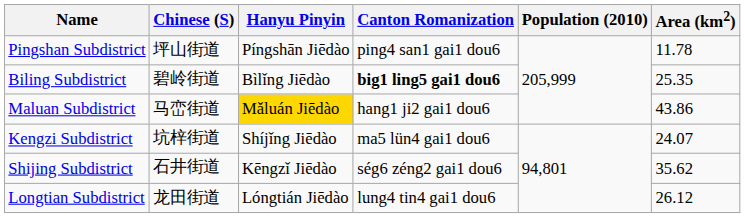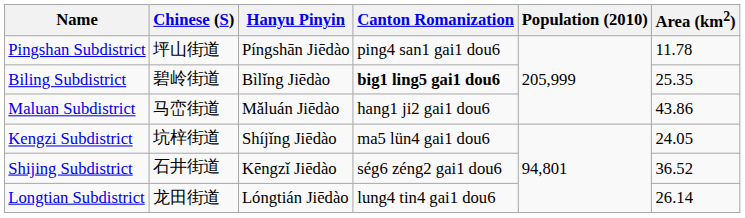 <table class="wikitable">
 <tr>
 <th>Name</th>
 <th><a href='#'>Chinese</a> (<a href='#'>S</a>)</th>
 <th><a href='#'>Hanyu Pinyin</a></th>
 <th><a href='#'>Canton Romanization</a></th>
 <th>Population (2010)</th>
 <th>Area (km<sup>2</sup>)</th>
 </tr>
 <tr>
 <td><a href='#'>Pingshan Subdistrict</a></td>
 <td>坪山街道</td>
 <td>Píngshān Jiēdào</td>
 <td>ping4 san1 gai1 dou6</td>
 <td rowspan="3">205,999</td>
 <td>11.78</td>
 </tr>
 <tr>
 <td><a href='#'>Biling Subdistrict</a></td>
 <td>碧岭街道</td>
 <td>Bìlǐng Jiēdào</td>
 <td><strong>big1 ling5 gai1 dou6</strong></td>
 <td>25.35</td>
 </tr>
 <tr>
 <td><a href='#'>Maluan Subdistrict</a></td>
 <td>马峦街道</td>
-<td style="background: gold;">Mǎluán Jiēdào</td>
+<td>Mǎluán Jiēdào</td>
 <td>hang1 ji2 gai1 dou6</td>
 <td>43.86</td>
 </tr>
 <tr>
 <td><a href='#'>Kengzi Subdistrict</a></td>
 <td>坑梓街道</td>
 <td>Shíjǐng Jiēdào</td>
 <td>ma5 lün4 gai1 dou6</td>
 <td rowspan="3">94,801</td>
-<td>24.07</td>
+<td>24.05</td>
 </tr>
 <tr>
 <td><a href='#'>Shijing Subdistrict</a></td>
 <td>石井街道</td>
 <td>Kēngzǐ Jiēdào</td>
 <td>ség6 zéng2 gai1 dou6</td>
-<td>35.62</td>
+<td>36.52</td>
 </tr>
 <tr>
 <td><a href='#'>Longtian Subdistrict</a></td>
 <td>龙田街道</td>
 <td>Lóngtián Jiēdào</td>
 <td>lung4 tin4 gai1 dou6</td>
-<td>26.12</td>
+<td>26.14</td>
 </tr>
 </table>
